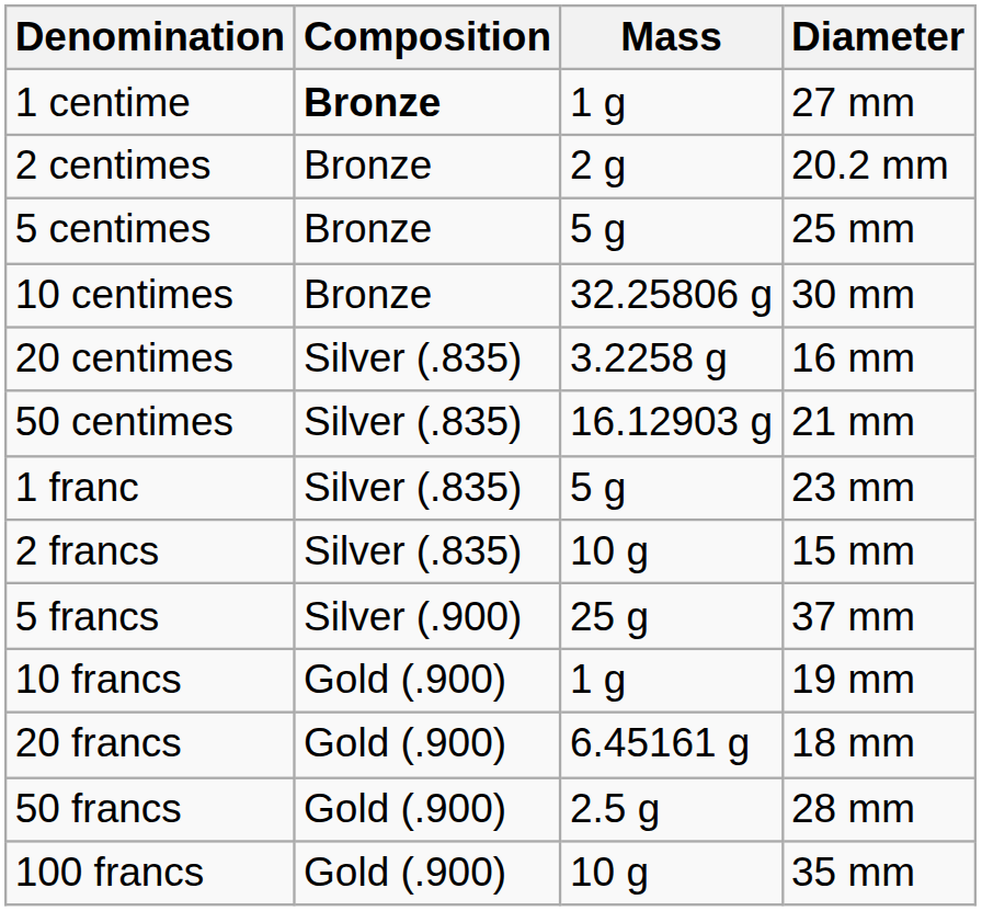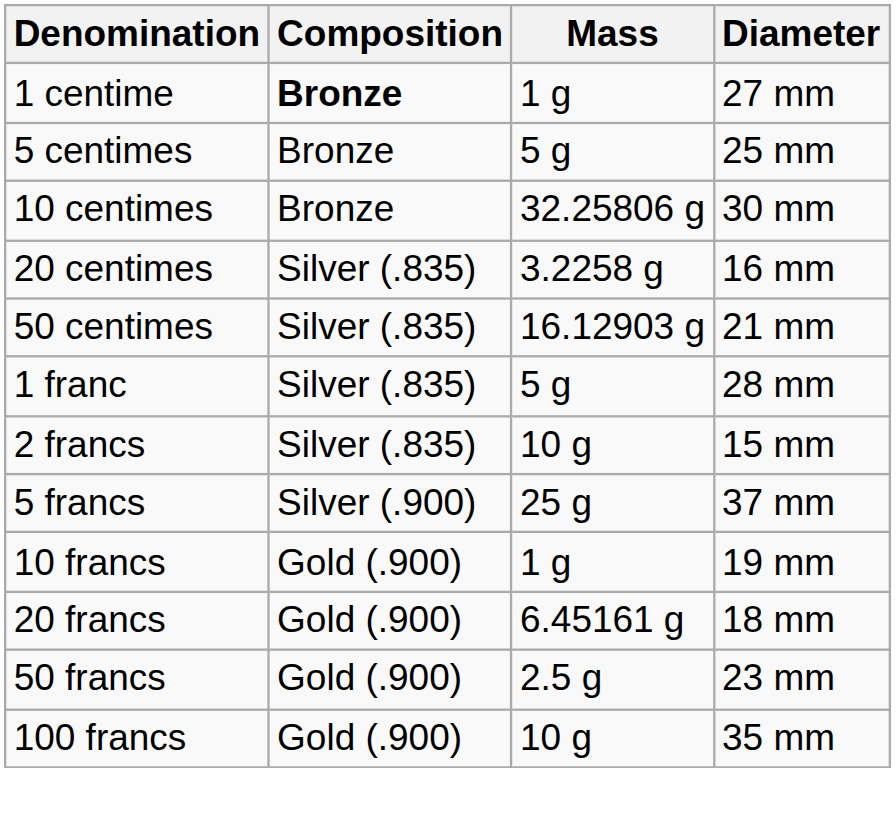 <table class="wikitable">
 <tr>
 <th>Denomination</th>
 <th>Composition</th>
 <th>Mass</th>
 <th>Diameter</th>
 </tr>
 <tr>
 <td>1 centime</td>
 <td><strong>Bronze</strong></td>
 <td>1 g</td>
 <td>27 mm</td>
-</tr>
-<tr>
-<td>2 centimes</td>
-<td>Bronze</td>
-<td>2 g</td>
-<td>20.2 mm</td>
 </tr>
 <tr>
 <td>5 centimes</td>
 <td>Bronze</td>
 <td>5 g</td>
 <td>25 mm</td>
 </tr>
 <tr>
 <td>10 centimes</td>
 <td>Bronze</td>
 <td>32.25806 g</td>
 <td>30 mm</td>
 </tr>
 <tr>
 <td>20 centimes</td>
 <td>Silver (.835)</td>
 <td>3.2258 g</td>
 <td>16 mm</td>
 </tr>
 <tr>
 <td>50 centimes</td>
 <td>Silver (.835)</td>
 <td>16.12903 g</td>
 <td>21 mm</td>
 </tr>
 <tr>
 <td>1 franc</td>
 <td>Silver (.835)</td>
 <td>5 g</td>
-<td>23 mm</td>
+<td>28 mm</td>
 </tr>
 <tr>
 <td>2 francs</td>
 <td>Silver (.835)</td>
 <td>10 g</td>
 <td>15 mm</td>
 </tr>
 <tr>
 <td>5 francs</td>
 <td>Silver (.900)</td>
 <td>25 g</td>
 <td>37 mm</td>
 </tr>
 <tr>
 <td>10 francs</td>
 <td>Gold (.900)</td>
 <td>1 g</td>
 <td>19 mm</td>
 </tr>
 <tr>
 <td>20 francs</td>
 <td>Gold (.900)</td>
 <td>6.45161 g</td>
 <td>18 mm</td>
 </tr>
 <tr>
 <td>50 francs</td>
 <td>Gold (.900)</td>
 <td>2.5 g</td>
-<td>28 mm</td>
+<td>23 mm</td>
 </tr>
 <tr>
 <td>100 francs</td>
 <td>Gold (.900)</td>
 <td>10 g</td>
 <td>35 mm</td>
 </tr>
 </table>
